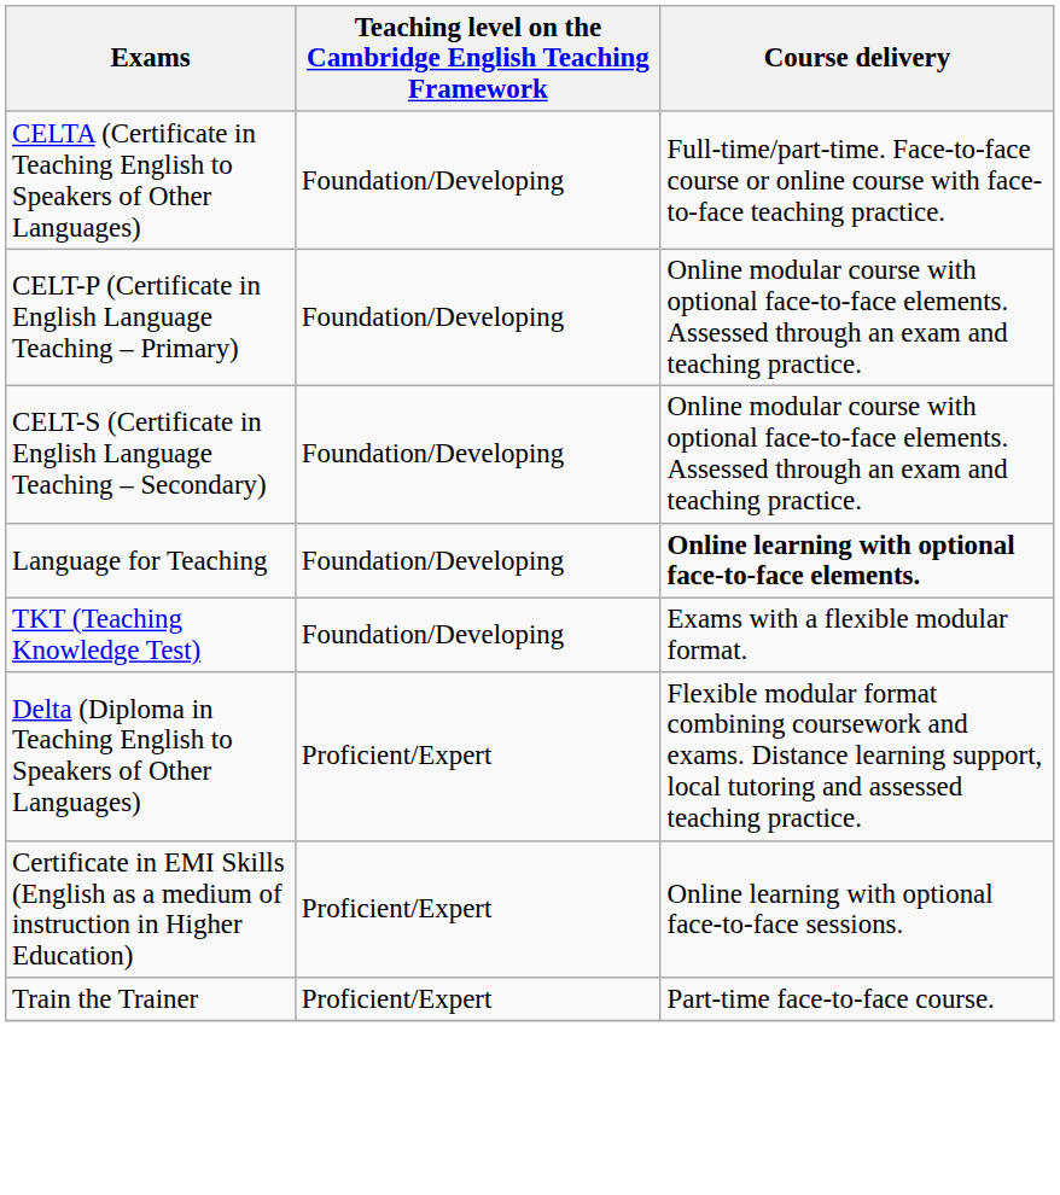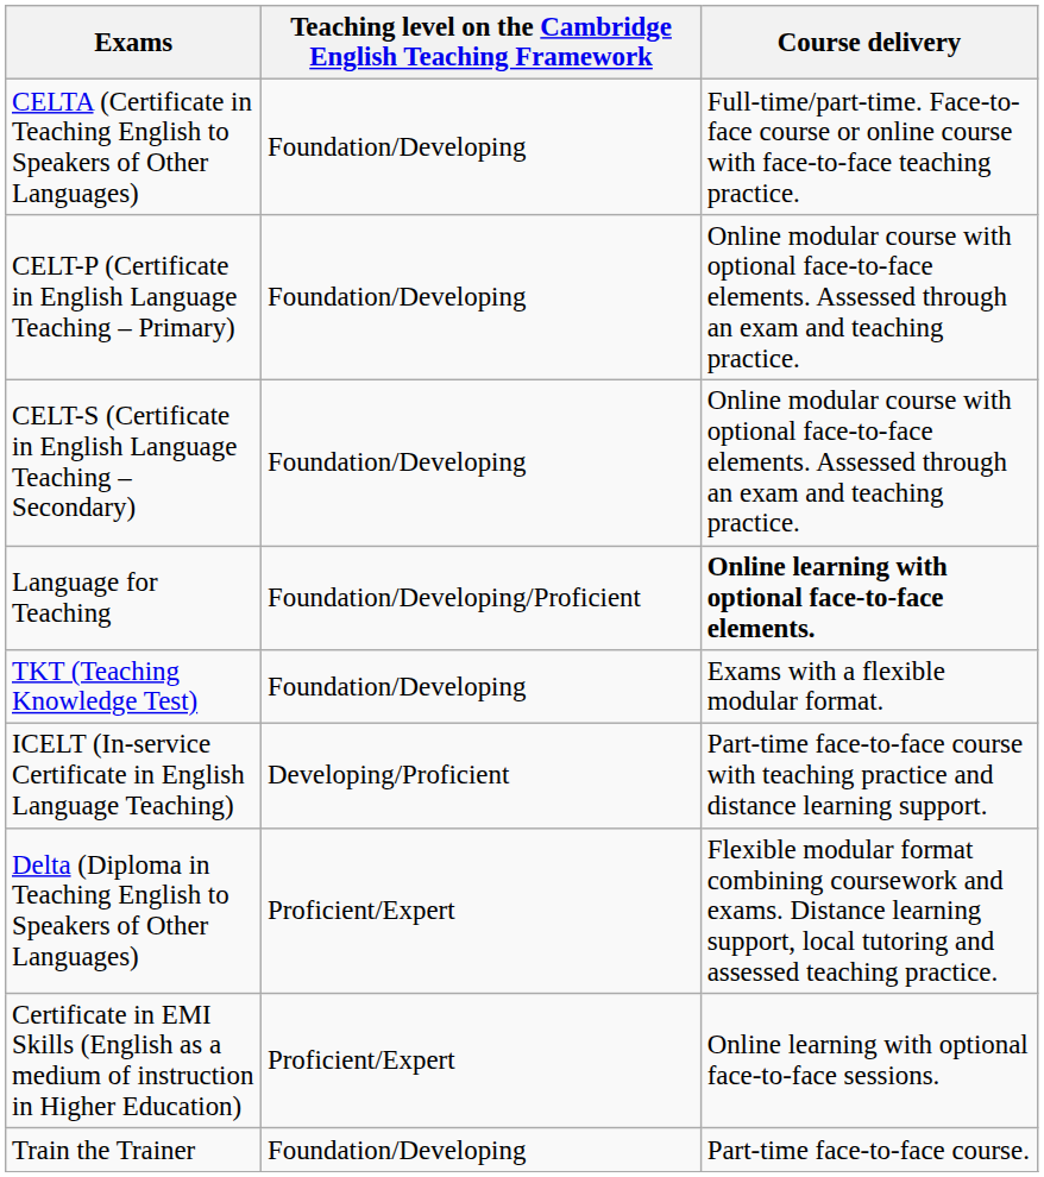 <table class="wikitable">
 <tr>
 <th>Exams</th>
 <th>Teaching level on the <a href='#'>Cambridge English Teaching Framework</a></th>
 <th>Course delivery</th>
 </tr>
 <tr>
 <td><a href='#'>CELTA</a> (Certificate in Teaching English to Speakers of Other Languages)</td>
 <td>Foundation/Developing</td>
 <td>Full-time/part-time. Face-to-face course or online course with face-to-face teaching practice.</td>
 </tr>
 <tr>
 <td>CELT-P (Certificate in English Language Teaching – Primary)</td>
 <td>Foundation/Developing</td>
 <td>Online modular course with optional face-to-face elements. Assessed through an exam and teaching practice.</td>
 </tr>
 <tr>
 <td>CELT-S (Certificate in English Language Teaching – Secondary)</td>
 <td>Foundation/Developing</td>
 <td>Online modular course with optional face-to-face elements. Assessed through an exam and teaching practice.</td>
 </tr>
 <tr>
 <td>Language for Teaching</td>
-<td>Foundation/Developing</td>
+<td>Foundation/Developing/Proficient</td>
 <td><strong>Online learning with optional face-to-face elements.</strong></td>
 </tr>
 <tr>
 <td><a href='#'>TKT (Teaching Knowledge Test)</a></td>
 <td>Foundation/Developing</td>
 <td>Exams with a flexible modular format.</td>
+</tr>
+<tr>
+<td>ICELT (In-service Certificate in English Language Teaching)</td>
+<td>Developing/Proficient</td>
+<td>Part-time face-to-face course with teaching practice and distance learning support.</td>
 </tr>
 <tr>
 <td><a href='#'>Delta</a> (Diploma in Teaching English to Speakers of Other Languages)</td>
 <td>Proficient/Expert</td>
 <td>Flexible modular format combining coursework and exams. Distance learning support, local tutoring and assessed teaching practice.</td>
 </tr>
 <tr>
 <td>Certificate in EMI Skills (English as a medium of instruction in Higher Education)</td>
 <td>Proficient/Expert</td>
 <td>Online learning with optional face-to-face sessions.</td>
 </tr>
 <tr>
 <td>Train the Trainer</td>
-<td>Proficient/Expert</td>
+<td>Foundation/Developing</td>
 <td>Part-time face-to-face course.</td>
 </tr>
 <tr>
 </tr>
 </table>
